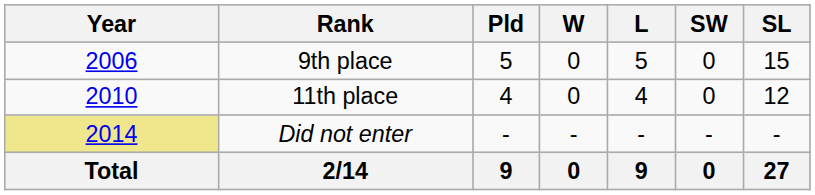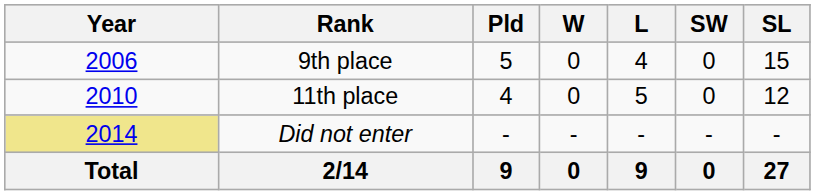 <table class="wikitable" style="text-align: center;font-size:90%;">
 <tr>
 <th width=125>Year</th>
 <th width=150>Rank</th>
 <th width=35>Pld</th>
 <th width=35>W</th>
 <th width=35>L</th>
 <th width=35>SW</th>
 <th width=35>SL</th>
 </tr>
 <tr bgcolor=>
 <td> <a href='#'>2006</a></td>
 <td>9th place</td>
 <td>5</td>
 <td>0</td>
-<td>5</td>
+<td>4</td>
 <td>0</td>
 <td>15</td>
 </tr>
 <tr bgcolor=>
 <td> <a href='#'>2010</a></td>
 <td>11th place</td>
 <td>4</td>
 <td>0</td>
-<td>4</td>
+<td>5</td>
 <td>0</td>
 <td>12</td>
 </tr>
 <tr>
 <td style="background: khaki;"> <a href='#'>2014</a></td>
 <td><em>Did not enter</em></td>
 <td>-</td>
 <td>-</td>
 <td>-</td>
 <td>-</td>
 <td>-</td>
 </tr>
 <tr>
 <th>Total</th>
 <th>2/14</th>
 <th>9</th>
 <th>0</th>
 <th>9</th>
 <th>0</th>
 <th>27</th>
 </tr>
 </table>
